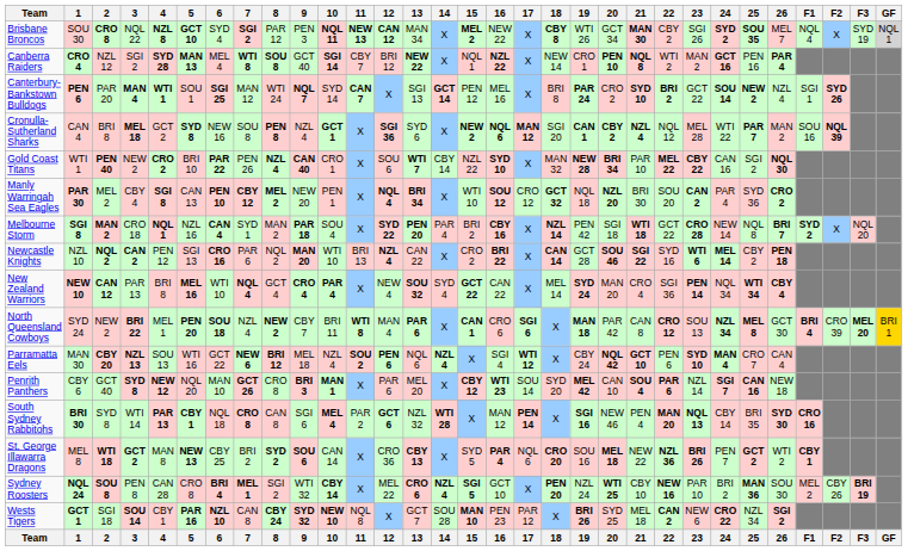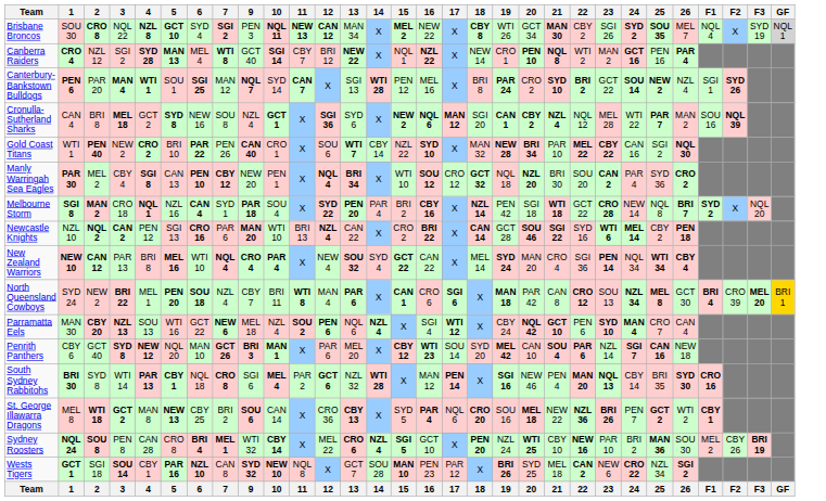 <table class="wikitable sortable" style="font-size:85%; text-align:center; width:90%">
 <tr valign="top">
 <th valign="middle">Team</th>
 <th>1</th>
 <th>2</th>
 <th>3</th>
 <th>4</th>
 <th>5</th>
 <th>6</th>
 <th>7</th>
-<th>8</th>
 <th>9</th>
 <th>10</th>
 <th>11</th>
 <th>12</th>
 <th>13</th>
 <th>14</th>
 <th>15</th>
 <th>16</th>
 <th>17</th>
 <th>18</th>
 <th>19</th>
 <th>20</th>
 <th>21</th>
 <th>22</th>
 <th>23</th>
 <th>24</th>
 <th>25</th>
 <th>26</th>
 <th>F1</th>
 <th>F2</th>
 <th>F3</th>
 <th>GF</th>
 </tr>
 <tr>
 <td align="left"><a href='#'>Brisbane Broncos</a></td>
 <td style="background:#FFCFCF;">SOU<br>30</td>
 <td style="background:#cfc;"><strong>CRO<br>8</strong></td>
 <td style="background:#cfc;">NQL<br>22</td>
 <td style="background:#cfc;"><strong>NZL<br>8</strong></td>
 <td style="background:#cfc;"><strong>GCT<br>10</strong></td>
 <td style="background:#cfc;">SYD<br>4</td>
 <td style="background:#FFCFCF;"><strong>SGI<br>2</strong></td>
-<td style="background:#cfc;">PAR<br>12</td>
 <td style="background:#cfc;">PEN<br>3</td>
 <td style="background:#FFCFCF;"><strong>NQL<br>11</strong></td>
 <td style="background:#cfc;"><strong>NEW<br>13</strong></td>
 <td style="background:#cfc;"><strong>CAN<br>12</strong></td>
 <td style="background:#cfc;">MAN<br>34</td>
 <td style="background:#9cf;">X</td>
 <td style="background:#cfc;"><strong>MEL<br>2</strong></td>
 <td style="background:#cfc;">NEW<br>22</td>
 <td style="background:#9cf;">X</td>
 <td style="background:#cfc;"><strong>CBY<br>8</strong></td>
 <td style="background:#cfc;">WTI<br>26</td>
 <td style="background:#cfc;">GCT<br>34</td>
 <td style="background:#FFCFCF;"><strong>MAN<br>30</strong></td>
 <td style="background:#FFCFCF;">CBY<br>2</td>
 <td style="background:#cfc;">SGI<br>26</td>
 <td style="background:#FFCFCF;"><strong>SYD<br>2</strong></td>
 <td style="background:#cfc;"><strong>SOU<br>35</strong></td>
 <td style="background:#FFCFCF;">MEL<br>7</td>
 <td style="background:#cfc;">NQL<br>4</td>
 <td style="background:#9cf;">X</td>
 <td style="background:#cfc;">SYD<br>19</td>
 <td style="background:#D3D3D3;">NQL<br>1</td>
 </tr>
 <tr>
 <td align="left"><a href='#'>Canberra Raiders</a></td>
 <td style="background:#cfc;"><strong>CRO<br>4</strong></td>
 <td style="background:#FFCFCF;">NZL<br>12</td>
 <td style="background:#FFCFCF;">SGI<br>2</td>
 <td style="background:#FFCFCF;"><strong>SYD<br>28</strong></td>
 <td style="background:#cfc;"><strong>MAN<br>13</strong></td>
 <td style="background:#FFCFCF;">MEL<br>4</td>
 <td style="background:#cfc;"><strong>WTI<br>8</strong></td>
-<td style="background:#cfc;"><strong>SOU<br>8</strong></td>
 <td style="background:#cfc;">GCT<br>40</td>
 <td style="background:#FFCFCF;"><strong>SGI<br>14</strong></td>
 <td style="background:#FFCFCF;">CBY<br>7</td>
 <td style="background:#FFCFCF;">BRI<br>12</td>
 <td style="background:#cfc;"><strong>NEW<br>22</strong></td>
 <td style="background:#9cf;">X</td>
 <td style="background:#FFCFCF;">NQL<br>1</td>
 <td style="background:#FFCFCF;"><strong>NZL<br>22</strong></td>
 <td style="background:#9cf;">X</td>
 <td style="background:#cfc;">NEW<br>14</td>
 <td style="background:#FFCFCF;">CRO<br>1</td>
 <td style="background:#cfc;"><strong>PEN<br>10</strong></td>
 <td style="background:#FFCFCF;"><strong>NQL<br>8</strong></td>
 <td style="background:#FFCFCF;">WTI<br>2</td>
 <td style="background:#FFCFCF;">MAN<br>2</td>
 <td style="background:#FFCFCF;"><strong>GCT<br>16</strong></td>
 <td style="background:#cfc;">PEN<br>16</td>
 <td style="background:#cfc;"><strong>PAR<br>4</strong></td>
 <td style="background:grey;"></td>
 <td style="background:grey;"></td>
 <td style="background:grey;"></td>
 <td style="background:grey;"></td>
 </tr>
 <tr>
 <td align="left"><a href='#'>Canterbury-Bankstown Bulldogs</a></td>
 <td style="background:#FFCFCF;"><strong>PEN<br>6</strong></td>
 <td style="background:#cfc;">PAR<br>20</td>
 <td style="background:#cfc;"><strong>MAN<br>4</strong></td>
 <td style="background:#cfc;"><strong>WTI<br>1</strong></td>
 <td style="background:#FFCFCF;">SOU<br>1</td>
 <td style="background:#FFCFCF;"><strong>SGI<br>25</strong></td>
 <td style="background:#cfc;">MAN<br>12</td>
-<td style="background:#FFCFCF;">WTI<br>24</td>
 <td style="background:#FFCFCF;"><strong>NQL<br>7</strong></td>
 <td style="background:#FFCFCF;">SYD<br>14</td>
 <td style="background:#cfc;"><strong>CAN<br>7</strong></td>
 <td style="background:#9cf;">X</td>
 <td style="background:#cfc;">SGI<br>13</td>
-<td style="background:#FFCFCF;"><strong>GCT<br>14</strong></td>
+<td style="background:#FFCFCF;"><strong>WTI<br>28</strong></td>
 <td style="background:#cfc;">PEN<br>12</td>
 <td style="background:#cfc;">MEL<br>16</td>
 <td style="background:#9cf;">X</td>
 <td style="background:#FFCFCF;">BRI<br>8</td>
 <td style="background:#cfc;"><strong>PAR<br>24</strong></td>
 <td style="background:#FFCFCF;">CRO<br>2</td>
 <td style="background:#FFCFCF;"><strong>SYD<br>10</strong></td>
 <td style="background:#cfc;"><strong>BRI<br>2</strong></td>
 <td style="background:#cfc;">GCT<br>22</td>
 <td style="background:#cfc;"><strong>SOU<br>14</strong></td>
 <td style="background:#cfc;"><strong>NEW<br>2</strong></td>
 <td style="background:#cfc;">NZL<br>4</td>
 <td style="background:#cfc;">SGI<br>1</td>
 <td style="background:#FFCFCF;"><strong>SYD<br>26</strong></td>
 <td style="background:grey;"></td>
 <td style="background:grey;"></td>
 </tr>
 <tr>
 <td align="left"><a href='#'>Cronulla-Sutherland Sharks</a></td>
 <td style="background:#FFCFCF;">CAN<br>4</td>
 <td style="background:#FFCFCF;">BRI<br>8</td>
 <td style="background:#FFCFCF;"><strong>MEL<br>18</strong></td>
 <td style="background:#FFCFCF;">GCT<br>2</td>
 <td style="background:#cfc;"><strong>SYD<br>8</strong></td>
 <td style="background:#cfc;">NEW<br>16</td>
 <td style="background:#cfc;">SOU<br>8</td>
-<td style="background:#FFCFCF;"><strong>PEN<br>8</strong></td>
 <td style="background:#FFCFCF;">NZL<br>4</td>
 <td style="background:#cfc;"><strong>GCT<br>1</strong></td>
 <td style="background:#9cf;">X</td>
 <td style="background:#FFCFCF;"><strong>SGI<br>36</strong></td>
 <td style="background:#cfc;">SYD<br>6</td>
 <td style="background:#9cf;">X</td>
 <td style="background:#cfc;"><strong>NEW<br>2</strong></td>
 <td style="background:#cfc;"><strong>NQL<br>6</strong></td>
 <td style="background:#FFCFCF;"><strong>MAN<br>12</strong></td>
 <td style="background:#cfc;">SGI<br>20</td>
 <td style="background:#cfc;"><strong>CAN<br>1</strong></td>
 <td style="background:#cfc;"><strong>CBY<br>2</strong></td>
 <td style="background:#cfc;"><strong>NZL<br>4</strong></td>
 <td style="background:#cfc;">NQL<br>12</td>
 <td style="background:#FFCFCF;">MEL<br>28</td>
 <td style="background:#cfc;">WTI<br>22</td>
 <td style="background:#cfc;"><strong>PAR<br>7</strong></td>
 <td style="background:#FFCFCF;">MAN<br>2</td>
 <td style="background:#cfc;">SOU<br>16</td>
 <td style="background:#FFCFCF;"><strong>NQL<br>39</strong></td>
 <td style="background:grey;"></td>
 <td style="background:grey;"></td>
 </tr>
 <tr>
 <td align="left"><a href='#'>Gold Coast Titans</a></td>
 <td style="background:#FFCFCF;">WTI<br>1</td>
 <td style="background:#FFCFCF;"><strong>PEN<br>40</strong></td>
 <td style="background:#FFCFCF;">NEW<br>2</td>
 <td style="background:#cfc;"><strong>CRO<br>2</strong></td>
 <td style="background:#FFCFCF;">BRI<br>10</td>
 <td style="background:#cfc;"><strong>PAR<br>22</strong></td>
 <td style="background:#cfc;">PEN<br>26</td>
-<td style="background:#cfc;"><strong>NZL<br>4</strong></td>
 <td style="background:#FFCFCF;"><strong>CAN<br>40</strong></td>
 <td style="background:#FFCFCF;">CRO<br>1</td>
 <td style="background:#9cf;">X</td>
 <td style="background:#FFCFCF;">SOU<br>6</td>
 <td style="background:#cfc;"><strong>WTI<br>7</strong></td>
 <td style="background:#cfc;">CBY<br>14</td>
 <td style="background:#FFCFCF;">NZL<br>22</td>
 <td style="background:#FFCFCF;"><strong>SYD<br>10</strong></td>
 <td style="background:#9cf;">X</td>
 <td style="background:#FFCFCF;">MAN<br>32</td>
 <td style="background:#FFCFCF;"><strong>NEW<br>28</strong></td>
 <td style="background:#FFCFCF;"><strong>BRI<br>34</strong></td>
 <td style="background:#cfc;">PAR<br>10</td>
 <td style="background:#FFCFCF;"><strong>MEL<br>22</strong></td>
 <td style="background:#FFCFCF;"><strong>CBY<br>22</strong></td>
 <td style="background:#cfc;">CAN<br>16</td>
 <td style="background:#cfc;">SGI<br>2</td>
 <td style="background:#FFCFCF;"><strong>NQL<br>30</strong></td>
 <td style="background:grey;"></td>
 <td style="background:grey;"></td>
 <td style="background:grey;"></td>
 <td style="background:grey;"></td>
 </tr>
 <tr>
 <td align="left"><a href='#'>Manly Warringah Sea Eagles</a></td>
 <td style="background:#FFCFCF;"><strong>PAR<br>30</strong></td>
 <td style="background:#cfc;">MEL<br>2</td>
 <td style="background:#FFCFCF;">CBY<br>4</td>
 <td style="background:#FFCFCF;"><strong>SGI<br>8</strong></td>
 <td style="background:#FFCFCF;">CAN<br>13</td>
 <td style="background:#FFCFCF;"><strong>PEN<br>10</strong></td>
 <td style="background:#FFCFCF;"><strong>CBY<br>12</strong></td>
-<td style="background:#cfc;"><strong>MEL<br>2</strong></td>
 <td style="background:#cfc;">NEW<br>20</td>
 <td style="background:#FFCFCF;">PEN<br>1</td>
 <td style="background:#9cf;">X</td>
 <td style="background:#FFCFCF;"><strong>NQL<br>4</strong></td>
 <td style="background:#FFCFCF;"><strong>BRI<br>34</strong></td>
 <td style="background:#9cf;">X</td>
 <td style="background:#cfc;">WTI<br>10</td>
 <td style="background:#FFCFCF;"><strong>SOU<br>12</strong></td>
 <td style="background:#cfc;">CRO<br>12</td>
 <td style="background:#cfc;"><strong>GCT<br>32</strong></td>
 <td style="background:#FFCFCF;">NQL<br>18</td>
 <td style="background:#cfc;"><strong>NZL<br>20</strong></td>
 <td style="background:#cfc;">BRI<br>30</td>
 <td style="background:#cfc;">SOU<br>20</td>
 <td style="background:#cfc;"><strong>CAN<br>2</strong></td>
 <td style="background:#FFCFCF;">PAR<br>4</td>
 <td style="background:#FFCFCF;">SYD<br>36</td>
 <td style="background:#cfc;"><strong>CRO<br>2</strong></td>
 <td style="background:grey;"></td>
 <td style="background:grey;"></td>
 <td style="background:grey;"></td>
 <td style="background:grey;"></td>
 </tr>
 <tr>
 <td align="left"><a href='#'>Melbourne Storm</a></td>
 <td style="background:#cfc;"><strong>SGI<br>8</strong></td>
 <td style="background:#FFCFCF;"><strong>MAN<br>2</strong></td>
 <td style="background:#cfc;">CRO<br>18</td>
 <td style="background:#FFCFCF;"><strong>NQL<br>1</strong></td>
 <td style="background:#cfc;">NZL<br>16</td>
 <td style="background:#cfc;"><strong>CAN<br>4</strong></td>
 <td style="background:#cfc;">SYD<br>1</td>
-<td style="background:#FFCFCF;">MAN<br>2</td>
 <td style="background:#cfc;"><strong>PAR<br>18</strong></td>
 <td style="background:#cfc;">SOU<br>4</td>
 <td style="background:#9cf;">X</td>
 <td style="background:#FFCFCF;"><strong>SYD<br>22</strong></td>
 <td style="background:#cfc;"><strong>PEN<br>20</strong></td>
 <td style="background:#FFCFCF;">PAR<br>4</td>
 <td style="background:#FFCFCF;">BRI<br>2</td>
 <td style="background:#FFCFCF;"><strong>CBY<br>16</strong></td>
 <td style="background:#9cf;">X</td>
 <td style="background:#FFCFCF;"><strong>NZL<br>14</strong></td>
 <td style="background:#cfc;">PEN<br>42</td>
 <td style="background:#cfc;">SGI<br>18</td>
 <td style="background:#FFCFCF;"><strong>WTI<br>18</strong></td>
 <td style="background:#cfc;">GCT<br>22</td>
 <td style="background:#cfc;"><strong>CRO<br>28</strong></td>
 <td style="background:#FFCFCF;">NEW<br>14</td>
 <td style="background:#cfc;">NQL<br>8</td>
 <td style="background:#cfc;"><strong>BRI<br>7</strong></td>
 <td style="background:#cfc;"><strong>SYD<br>2</strong></td>
 <td style="background:#9cf;">X</td>
 <td style="background:#FFCFCF;">NQL<br>20</td>
 <td style="background:grey;"></td>
 </tr>
 <tr>
 <td align="left"><a href='#'>Newcastle Knights</a></td>
 <td style="background:#cfc;">NZL<br>10</td>
 <td style="background:#cfc;"><strong>NQL<br>2</strong></td>
 <td style="background:#cfc;"><strong>CAN<br>2</strong></td>
 <td style="background:#cfc;">PEN<br>12</td>
 <td style="background:#FFCFCF;">SGI<br>13</td>
 <td style="background:#FFCFCF;"><strong>CRO<br>16</strong></td>
 <td style="background:#FFCFCF;">PAR<br>6</td>
-<td style="background:#FFCFCF;">NQL<br>2</td>
 <td style="background:#FFCFCF;"><strong>MAN<br>20</strong></td>
 <td style="background:#cfc;">WTI<br>10</td>
 <td style="background:#FFCFCF;">BRI<br>13</td>
 <td style="background:#FFCFCF;"><strong>NZL<br>4</strong></td>
 <td style="background:#FFCFCF;">CAN<br>22</td>
 <td style="background:#9cf;">X</td>
 <td style="background:#FFCFCF;">CRO<br>2</td>
 <td style="background:#FFCFCF;"><strong>BRI<br>22</strong></td>
 <td style="background:#9cf;">X</td>
 <td style="background:#FFCFCF;"><strong>CAN<br>14</strong></td>
 <td style="background:#cfc;">GCT<br>28</td>
 <td style="background:#FFCFCF;"><strong>SOU<br>46</strong></td>
 <td style="background:#FFCFCF;"><strong>SGI<br>22</strong></td>
 <td style="background:#FFCFCF;">SYD<br>16</td>
 <td style="background:#cfc;"><strong>WTI<br>6</strong></td>
 <td style="background:#cfc;"><strong>MEL<br>14</strong></td>
 <td style="background:#FFCFCF;">CBY<br>2</td>
 <td style="background:#FFCFCF;"><strong>PEN<br>18</strong></td>
 <td style="background:grey;"></td>
 <td style="background:grey;"></td>
 <td style="background:grey;"></td>
 <td style="background:grey;"></td>
 </tr>
 <tr>
 <td align="left"><a href='#'>New Zealand Warriors</a></td>
 <td style="background:#FFCFCF;"><strong>NEW<br>10</strong></td>
 <td style="background:#cfc;"><strong>CAN<br>12</strong></td>
 <td style="background:#cfc;">PAR<br>13</td>
 <td style="background:#FFCFCF;">BRI<br>8</td>
 <td style="background:#FFCFCF;"><strong>MEL<br>16</strong></td>
 <td style="background:#cfc;">WTI<br>10</td>
 <td style="background:#FFCFCF;"><strong>NQL<br>4</strong></td>
-<td style="background:#FFCFCF;">GCT<br>4</td>
 <td style="background:#cfc;"><strong>CRO<br>4</strong></td>
 <td style="background:#cfc;"><strong>PAR<br>4</strong></td>
 <td style="background:#9cf;">X</td>
 <td style="background:#cfc;">NEW<br>4</td>
 <td style="background:#FFCFCF;"><strong>SOU<br>32</strong></td>
 <td style="background:#FFCFCF;">SYD<br>4</td>
 <td style="background:#cfc;"><strong>GCT<br>22</strong></td>
 <td style="background:#cfc;">CAN<br>22</td>
 <td style="background:#9cf;">X</td>
 <td style="background:#cfc;">MEL<br>14</td>
 <td style="background:#FFCFCF;"><strong>SYD<br>24</strong></td>
 <td style="background:#FFCFCF;">MAN<br>20</td>
 <td style="background:#FFCFCF;">CRO<br>4</td>
 <td style="background:#FFCFCF;">SGI<br>36</td>
 <td style="background:#FFCFCF;"><strong>PEN<br>14</strong></td>
 <td style="background:#FFCFCF;">NQL<br>34</td>
 <td style="background:#FFCFCF;"><strong>WTI<br>34</strong></td>
 <td style="background:#FFCFCF;"><strong>CBY<br>4</strong></td>
 <td style="background:grey;"></td>
 <td style="background:grey;"></td>
 <td style="background:grey;"></td>
 <td style="background:grey;"></td>
 </tr>
 <tr>
 <td align="left"><a href='#'>North Queensland Cowboys</a></td>
 <td style="background:#FFCFCF;">SYD<br>24</td>
 <td style="background:#FFCFCF;">NEW<br>2</td>
 <td style="background:#FFCFCF;"><strong>BRI<br>22</strong></td>
 <td style="background:#cfc;">MEL<br>1</td>
 <td style="background:#cfc;"><strong>PEN<br>20</strong></td>
 <td style="background:#cfc;"><strong>SOU<br>18</strong></td>
 <td style="background:#cfc;">NZL<br>4</td>
-<td style="background:#cfc;"><strong>NEW<br>2</strong></td>
 <td style="background:#cfc;">CBY<br>7</td>
 <td style="background:#cfc;">BRI<br>11</td>
 <td style="background:#cfc;"><strong>WTI<br>8</strong></td>
 <td style="background:#cfc;">MAN<br>4</td>
 <td style="background:#cfc;"><strong>PAR<br>6</strong></td>
 <td style="background:#9cf;">X</td>
 <td style="background:#cfc;"><strong>CAN<br>1</strong></td>
 <td style="background:#FFCFCF;">CRO<br>6</td>
 <td style="background:#cfc;"><strong>SGI<br>6</strong></td>
 <td style="background:#9cf;">X</td>
 <td style="background:#cfc;"><strong>MAN<br>18</strong></td>
 <td style="background:#cfc;">PAR<br>42</td>
 <td style="background:#cfc;">CAN<br>8</td>
 <td style="background:#FFCFCF;"><strong>CRO<br>12</strong></td>
 <td style="background:#FFCFCF;">SOU<br>13</td>
 <td style="background:#cfc;"><strong>NZL<br>34</strong></td>
 <td style="background:#FFCFCF;"><strong>MEL<br>8</strong></td>
 <td style="background:#cfc;">GCT<br>30</td>
 <td style="background:#FFCFCF;"><strong>BRI<br>4</strong></td>
 <td style="background:#cfc;">CRO<br>39</td>
 <td style="background:#cfc;"><strong>MEL<br>20</strong></td>
 <td style="background:gold;">BRI<br>1</td>
 </tr>
 <tr>
 <td align="left"><a href='#'>Parramatta Eels</a></td>
 <td style="background:#cfc;">MAN<br>30</td>
 <td style="background:#FFCFCF;"><strong>CBY<br>20</strong></td>
 <td style="background:#FFCFCF;"><strong>NZL<br>13</strong></td>
 <td style="background:#cfc;">SOU<br>13</td>
 <td style="background:#FFCFCF;">WTI<br>16</td>
 <td style="background:#FFCFCF;">GCT<br>22</td>
 <td style="background:#cfc;"><strong>NEW<br>6</strong></td>
-<td style="background:#FFCFCF;"><strong>BRI<br>12</strong></td>
 <td style="background:#FFCFCF;">MEL<br>18</td>
 <td style="background:#FFCFCF;">NZL<br>4</td>
 <td style="background:#FFCFCF;"><strong>SOU<br>2</strong></td>
 <td style="background:#cfc;"><strong>PEN<br>6</strong></td>
 <td style="background:#FFCFCF;">NQL<br>6</td>
 <td style="background:#cfc;"><strong>NZL<br>4</strong></td>
 <td style="background:#9cf;">X</td>
 <td style="background:#cfc;">SGI<br>4</td>
 <td style="background:#cfc;"><strong>WTI<br>12</strong></td>
 <td style="background:#9cf;">X</td>
 <td style="background:#FFCFCF;">CBY<br>24</td>
 <td style="background:#FFCFCF;"><strong>NQL<br>42</strong></td>
 <td style="background:#FFCFCF;"><strong>GCT<br>10</strong></td>
 <td style="background:#cfc;">PEN<br>6</td>
 <td style="background:#FFCFCF;"><strong>SYD<br>10</strong></td>
 <td style="background:#cfc;"><strong>MAN<br>4</strong></td>
 <td style="background:#FFCFCF;">CRO<br>7</td>
 <td style="background:#FFCFCF;">CAN<br>4</td>
 <td style="background:grey;"></td>
 <td style="background:grey;"></td>
 <td style="background:grey;"></td>
 <td style="background:grey;"></td>
 </tr>
 <tr>
 <td align="left"><a href='#'>Penrith Panthers</a></td>
 <td style="background:#cfc;">CBY<br>6</td>
 <td style="background:#cfc;">GCT<br>40</td>
 <td style="background:#FFCFCF;"><strong>SYD<br>8</strong></td>
 <td style="background:#FFCFCF;"><strong>NEW<br>12</strong></td>
 <td style="background:#FFCFCF;">NQL<br>20</td>
 <td style="background:#cfc;">MAN<br>10</td>
 <td style="background:#FFCFCF;"><strong>GCT<br>26</strong></td>
-<td style="background:#cfc;">CRO<br>8</td>
 <td style="background:#FFCFCF;"><strong>BRI<br>3</strong></td>
 <td style="background:#cfc;"><strong>MAN<br>1</strong></td>
 <td style="background:#9cf;">X</td>
 <td style="background:#FFCFCF;">PAR<br>6</td>
 <td style="background:#FFCFCF;">MEL<br>20</td>
 <td style="background:#9cf;">X</td>
 <td style="background:#FFCFCF;"><strong>CBY<br>12</strong></td>
 <td style="background:#cfc;"><strong>WTI<br>23</strong></td>
 <td style="background:#cfc;">SOU<br>14</td>
 <td style="background:#FFCFCF;">SYD<br>20</td>
 <td style="background:#FFCFCF;"><strong>MEL<br>42</strong></td>
 <td style="background:#FFCFCF;">CAN<br>10</td>
 <td style="background:#FFCFCF;"><strong>SOU<br>4</strong></td>
 <td style="background:#FFCFCF;"><strong>PAR<br>6</strong></td>
 <td style="background:#cfc;">NZL<br>14</td>
 <td style="background:#FFCFCF;"><strong>SGI<br>7</strong></td>
 <td style="background:#FFCFCF;"><strong>CAN<br>16</strong></td>
 <td style="background:#cfc;">NEW<br>18</td>
 <td style="background:grey;"></td>
 <td style="background:grey;"></td>
 <td style="background:grey;"></td>
 <td style="background:grey;"></td>
 </tr>
 <tr>
 <td align="left"><a href='#'>South Sydney Rabbitohs</a></td>
 <td style="background:#cfc;"><strong>BRI<br>30</strong></td>
 <td style="background:#cfc;">SYD<br>8</td>
 <td style="background:#cfc;">WTI<br>14</td>
 <td style="background:#FFCFCF;"><strong>PAR<br>13</strong></td>
 <td style="background:#cfc;"><strong>CBY<br>1</strong></td>
 <td style="background:#FFCFCF;">NQL<br>18</td>
 <td style="background:#FFCFCF;"><strong>CRO<br>8</strong></td>
-<td style="background:#FFCFCF;">CAN<br>8</td>
 <td style="background:#cfc;">SGI<br>6</td>
 <td style="background:#FFCFCF;"><strong>MEL<br>4</strong></td>
 <td style="background:#cfc;">PAR<br>2</td>
 <td style="background:#cfc;"><strong>GCT<br>6</strong></td>
 <td style="background:#cfc;">NZL<br>32</td>
 <td style="background:#FFCFCF;"><strong>WTI<br>28</strong></td>
 <td style="background:#9cf;">X</td>
 <td style="background:#cfc;">MAN<br>12</td>
 <td style="background:#FFCFCF;"><strong>PEN<br>14</strong></td>
 <td style="background:#9cf;">X</td>
 <td style="background:#cfc;"><strong>SGI<br>16</strong></td>
 <td style="background:#cfc;">NEW<br>46</td>
 <td style="background:#cfc;">PEN<br>4</td>
 <td style="background:#FFCFCF;"><strong>MAN<br>20</strong></td>
 <td style="background:#cfc;"><strong>NQL<br>13</strong></td>
 <td style="background:#FFCFCF;">CBY<br>14</td>
 <td style="background:#FFCFCF;">BRI<br>35</td>
 <td style="background:#FFCFCF;"><strong>SYD<br>30</strong></td>
 <td style="background:#FFCFCF;"><strong>CRO<br>16</strong></td>
 <td style="background:grey;"></td>
 <td style="background:grey;"></td>
 <td style="background:grey;"></td>
 </tr>
 <tr>
 <td align="left"><a href='#'>St. George Illawarra Dragons</a></td>
 <td style="background:#FFCFCF;">MEL<br>8</td>
 <td style="background:#FFCFCF;"><strong>WTI<br>18</strong></td>
 <td style="background:#cfc;"><strong>GCT<br>2</strong></td>
 <td style="background:#cfc;">MAN<br>8</td>
 <td style="background:#cfc;"><strong>NEW<br>13</strong></td>
 <td style="background:#cfc;">CBY<br>25</td>
 <td style="background:#cfc;">BRI<br>2</td>
-<td style="background:#cfc;"><strong>SYD<br>2</strong></td>
 <td style="background:#FFCFCF;"><strong>SOU<br>6</strong></td>
 <td style="background:#cfc;">CAN<br>14</td>
 <td style="background:#9cf;">X</td>
 <td style="background:#cfc;">CRO<br>36</td>
 <td style="background:#FFCFCF;"><strong>CBY<br>13</strong></td>
 <td style="background:#9cf;">X</td>
 <td style="background:#FFCFCF;">SYD<br>5</td>
 <td style="background:#FFCFCF;"><strong>PAR<br>4</strong></td>
 <td style="background:#FFCFCF;">NQL<br>6</td>
 <td style="background:#FFCFCF;"><strong>CRO<br>20</strong></td>
 <td style="background:#FFCFCF;">SOU<br>16</td>
 <td style="background:#FFCFCF;"><strong>MEL<br>18</strong></td>
 <td style="background:#cfc;">NEW<br>22</td>
 <td style="background:#cfc;"><strong>NZL<br>36</strong></td>
 <td style="background:#FFCFCF;"><strong>BRI<br>26</strong></td>
 <td style="background:#cfc;">PEN<br>7</td>
 <td style="background:#FFCFCF;"><strong>GCT<br>2</strong></td>
 <td style="background:#cfc;">WTI<br>2</td>
 <td style="background:#FFCFCF;"><strong>CBY<br>1</strong></td>
 <td style="background:grey;"></td>
 <td style="background:grey;"></td>
 <td style="background:grey;"></td>
 </tr>
 <tr>
 <td align="left"><a href='#'>Sydney Roosters</a></td>
 <td style="background:#cfc;"><strong>NQL<br>24</strong></td>
 <td style="background:#FFCFCF;"><strong>SOU<br>8</strong></td>
 <td style="background:#cfc;">PEN<br>8</td>
 <td style="background:#cfc;">CAN<br>28</td>
 <td style="background:#FFCFCF;">CRO<br>8</td>
 <td style="background:#FFCFCF;"><strong>BRI<br>4</strong></td>
 <td style="background:#FFCFCF;"><strong>MEL<br>1</strong></td>
-<td style="background:#FFCFCF;">SGI<br>2</td>
 <td style="background:#cfc;">WTI<br>32</td>
 <td style="background:#cfc;"><strong>CBY<br>14</strong></td>
 <td style="background:#9cf;">X</td>
 <td style="background:#cfc;">MEL<br>22</td>
 <td style="background:#FFCFCF;"><strong>CRO<br>6</strong></td>
 <td style="background:#cfc;"><strong>NZL<br>4</strong></td>
 <td style="background:#cfc;"><strong>SGI<br>5</strong></td>
 <td style="background:#cfc;">GCT<br>10</td>
 <td style="background:#9cf;">X</td>
 <td style="background:#cfc;"><strong>PEN<br>20</strong></td>
 <td style="background:#cfc;">NZL<br>24</td>
 <td style="background:#cfc;"><strong>WTI<br>25</strong></td>
 <td style="background:#cfc;">CBY<br>10</td>
 <td style="background:#cfc;"><strong>NEW<br>16</strong></td>
 <td style="background:#cfc;">PAR<br>10</td>
 <td style="background:#cfc;">BRI<br>2</td>
 <td style="background:#cfc;"><strong>MAN<br>36</strong></td>
 <td style="background:#cfc;">SOU<br>30</td>
 <td style="background:#FFCFCF;">MEL<br>2</td>
 <td style="background:#cfc;">CBY<br>26</td>
 <td style="background:#FFCFCF;"><strong>BRI<br>19</strong></td>
 <td style="background:grey;"></td>
 </tr>
 <tr>
 <td align="left"><a href='#'>Wests Tigers</a></td>
 <td style="background:#cfc;"><strong>GCT<br>1</strong></td>
 <td style="background:#cfc;">SGI<br>18</td>
 <td style="background:#FFCFCF;"><strong>SOU<br>14</strong></td>
 <td style="background:#FFCFCF;">CBY<br>1</td>
 <td style="background:#cfc;"><strong>PAR<br>16</strong></td>
 <td style="background:#FFCFCF;"><strong>NZL<br>10</strong></td>
 <td style="background:#FFCFCF;">CAN<br>8</td>
-<td style="background:#cfc;"><strong>CBY<br>24</strong></td>
 <td style="background:#FFCFCF;"><strong>SYD<br>32</strong></td>
 <td style="background:#FFCFCF;"><strong>NEW<br>10</strong></td>
 <td style="background:#FFCFCF;">NQL<br>8</td>
 <td style="background:#9cf;">X</td>
 <td style="background:#FFCFCF;">GCT<br>7</td>
 <td style="background:#cfc;">SOU<br>28</td>
 <td style="background:#FFCFCF;"><strong>MAN<br>10</strong></td>
 <td style="background:#FFCFCF;">PEN<br>23</td>
 <td style="background:#FFCFCF;">PAR<br>12</td>
 <td style="background:#9cf;">X</td>
 <td style="background:#FFCFCF;"><strong>BRI<br>26</strong></td>
 <td style="background:#FFCFCF;">SYD<br>25</td>
 <td style="background:#cfc;">MEL<br>18</td>
 <td style="background:#cfc;"><strong>CAN<br>2</strong></td>
 <td style="background:#FFCFCF;">NEW<br>6</td>
 <td style="background:#FFCFCF;"><strong>CRO<br>22</strong></td>
 <td style="background:#cfc;">NZL<br>34</td>
 <td style="background:#FFCFCF;"><strong>SGI<br>2</strong></td>
 <td style="background:grey;"></td>
 <td style="background:grey;"></td>
 <td style="background:grey;"></td>
 <td style="background:grey;"></td>
 </tr>
 <tr valign="top">
 <th valign="middle">Team</th>
 <th>1</th>
 <th>2</th>
 <th>3</th>
 <th>4</th>
 <th>5</th>
 <th>6</th>
 <th>7</th>
-<th>8</th>
 <th>9</th>
 <th>10</th>
 <th>11</th>
 <th>12</th>
 <th>13</th>
 <th>14</th>
 <th>15</th>
 <th>16</th>
 <th>17</th>
 <th>18</th>
 <th>19</th>
 <th>20</th>
 <th>21</th>
 <th>22</th>
 <th>23</th>
 <th>24</th>
 <th>25</th>
 <th>26</th>
 <th>F1</th>
 <th>F2</th>
 <th>F3</th>
 <th>GF</th>
 </tr>
 </table>
